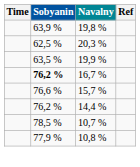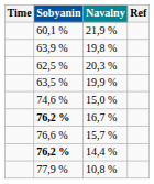 <table class="sortable collapsible" cellpadding=3 rules=all style="background:#f9f9f9; border:1px #aaa solid">
 <tr style="background:#f3f3f3;">
 <th>Time</th>
 <th style="color:#fff; background: #0053A0">Sobyanin</th>
 <th style="color:#fff; background: #008695">Navalny</th>
 <th scope="col" class="unsortable">Ref</th>
+</tr>
+<tr>
+<td></td>
+<td>60,1 %</td>
+<td>21,9 %</td>
+<td></td>
 </tr>
 <tr>
 <td></td>
 <td>63,9 %</td>
 <td>19,8 %</td>
 <td></td>
 </tr>
 <tr>
 <td></td>
 <td>62,5 %</td>
 <td>20,3 %</td>
 <td></td>
 </tr>
 <tr>
 <td></td>
 <td>63,5 %</td>
 <td>19,9 %</td>
 <td></td>
 </tr>
 <tr>
 <td></td>
+<td>74,6 %</td>
+<td>15,0 %</td>
+<td></td>
+</tr>
+<tr>
+<td></td>
 <td><strong>76,2 %</strong></td>
 <td>16,7 %</td>
 <td></td>
 </tr>
 <tr>
 <td></td>
 <td>76,6 %</td>
 <td>15,7 %</td>
 <td></td>
 </tr>
 <tr>
 <td></td>
-<td>76,2 %</td>
+<td><strong>76,2 %</strong></td>
 <td>14,4 %</td>
-<td></td>
-</tr>
-<tr>
-<td></td>
-<td>78,5 %</td>
-<td>10,7 %</td>
 <td></td>
 </tr>
 <tr>
 <td></td>
 <td>77,9 %</td>
 <td>10,8 %</td>
 <td></td>
 </tr>
 </table>
